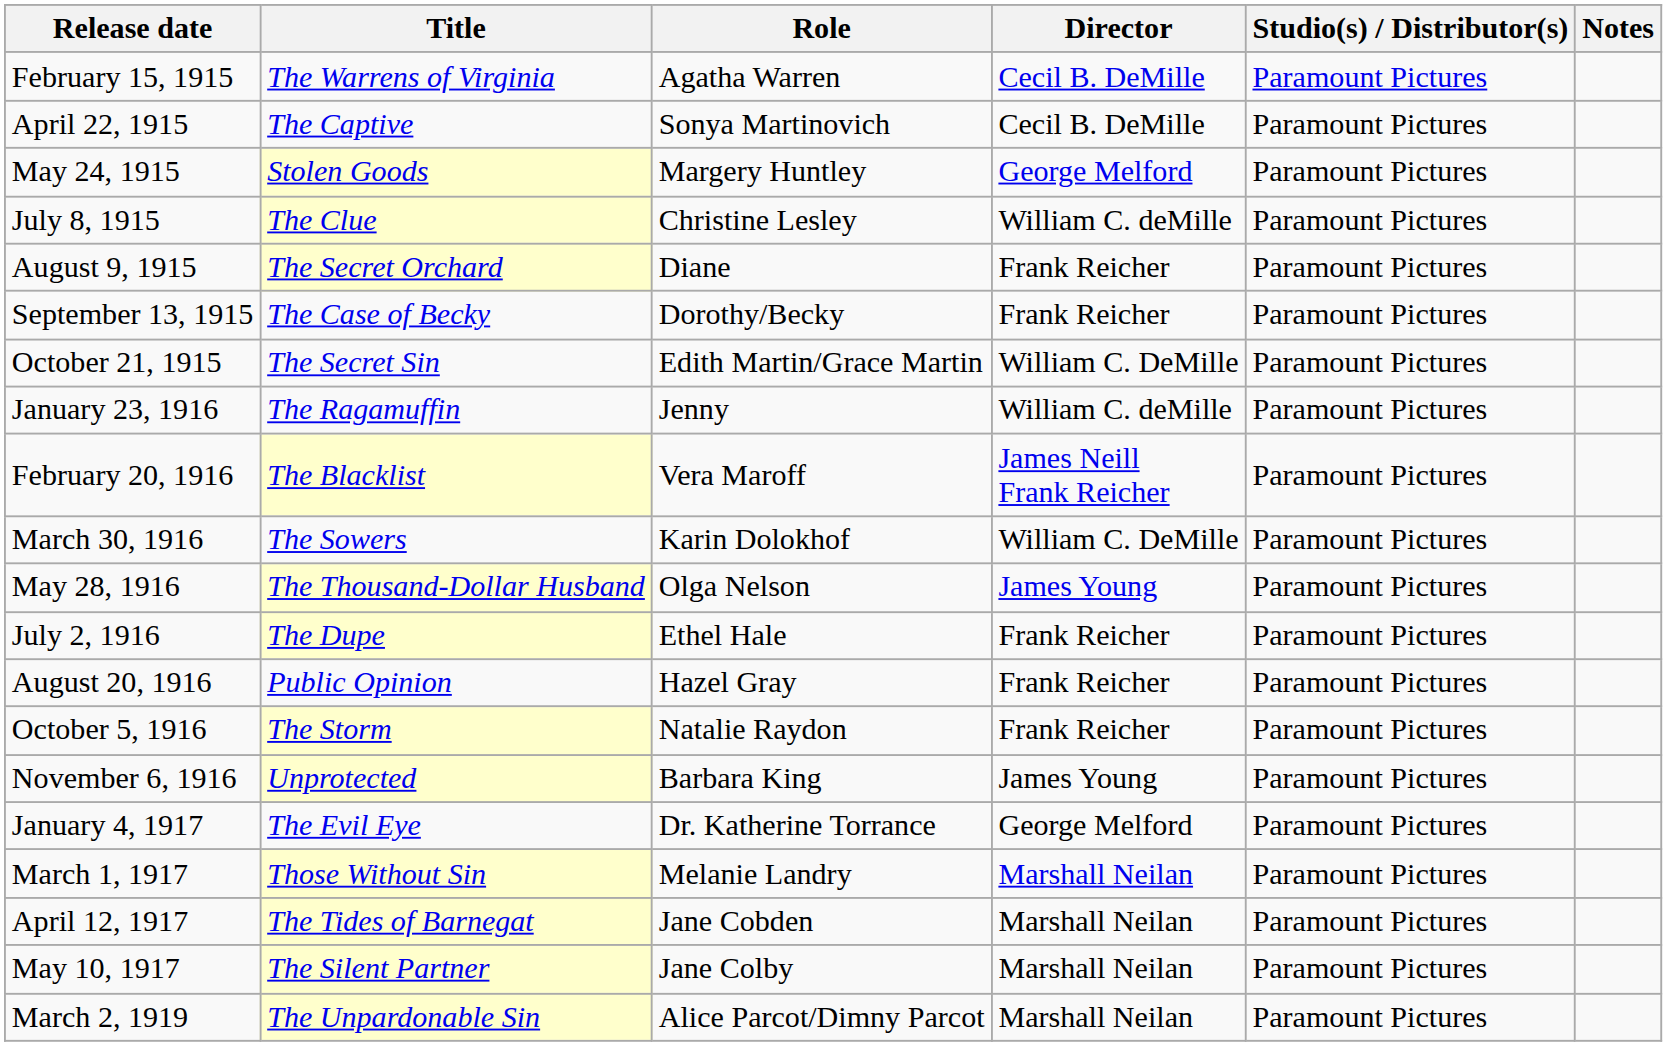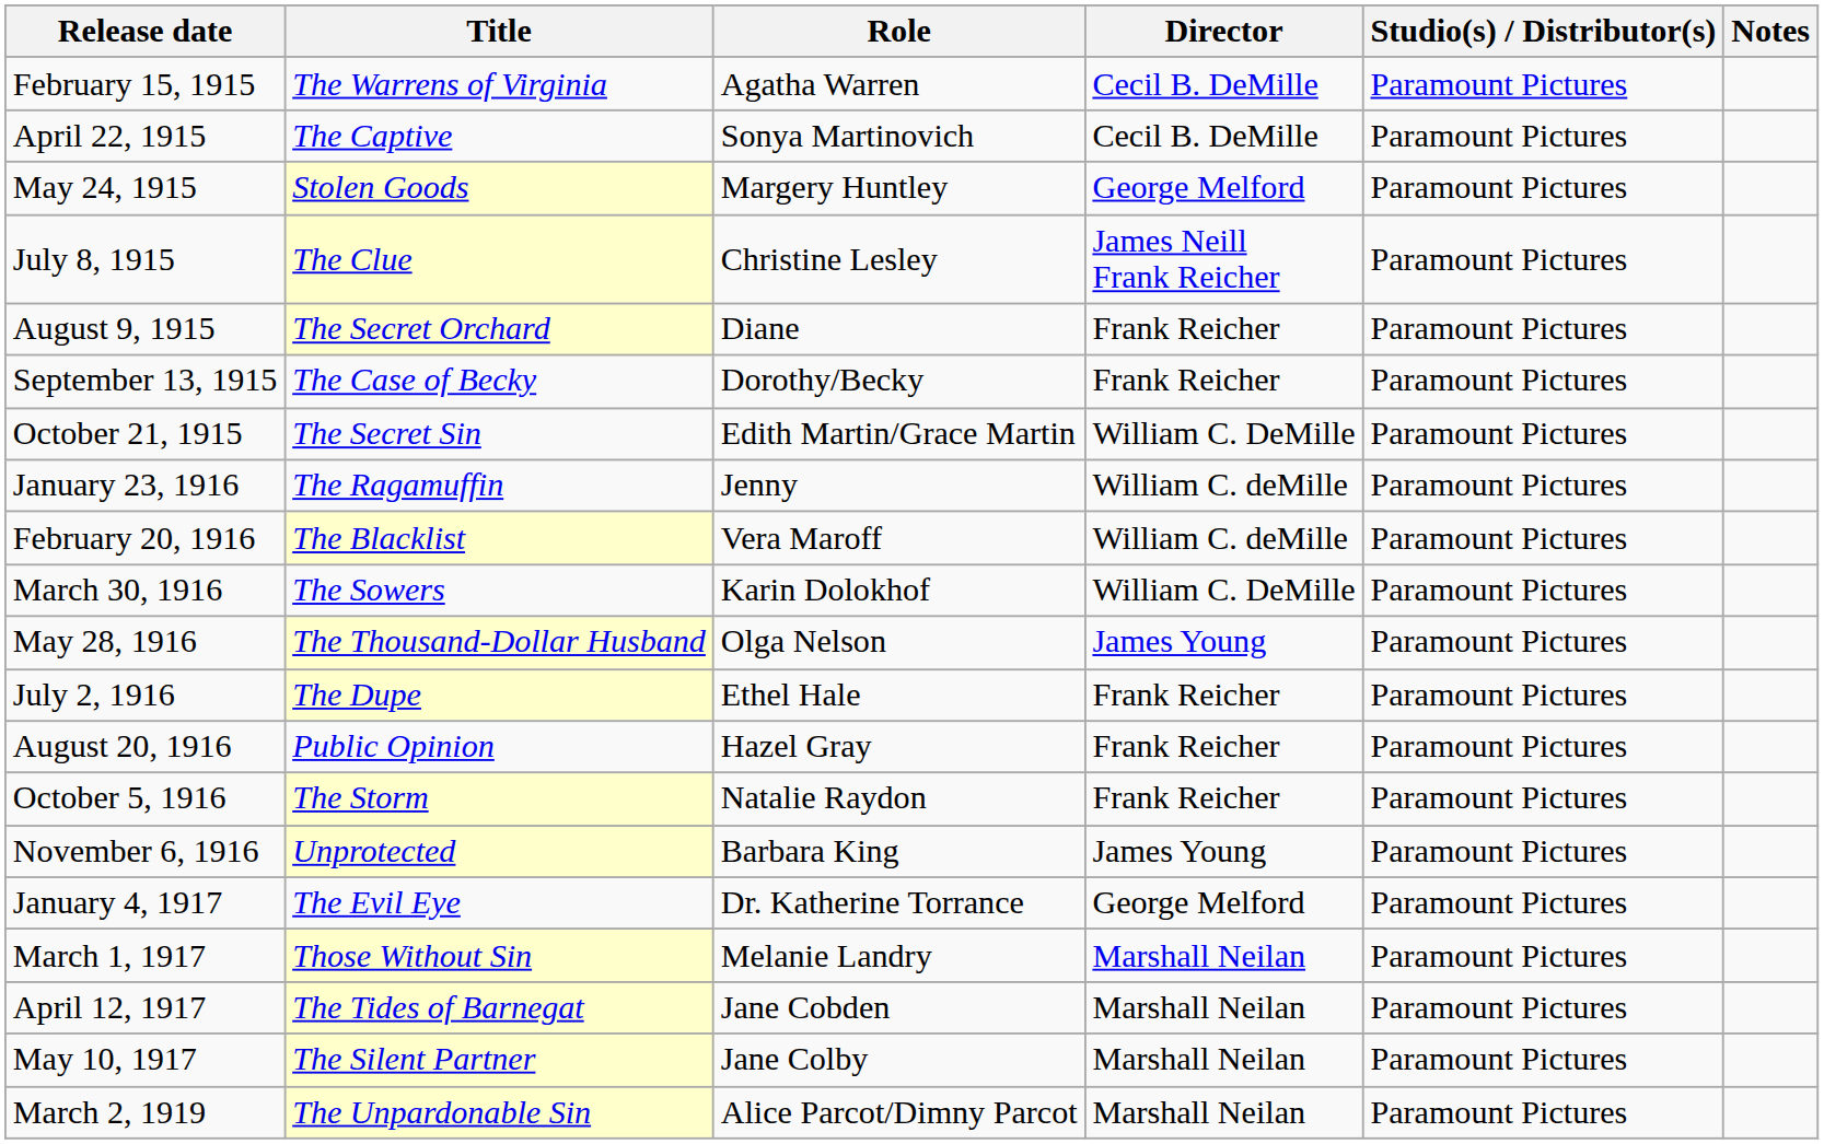 <table class="wikitable plainrowheaders sortable">
 <tr>
 <th scope="col">Release date</th>
 <th scope="col">Title</th>
 <th scope="col">Role</th>
 <th scope="col">Director</th>
 <th scope="col">Studio(s) / Distributor(s)</th>
 <th scope="col" class="unsortable">Notes</th>
 </tr>
 <tr>
 <td>February 15, 1915</td>
 <td><em><a href='#'>The Warrens of Virginia</a></em></td>
 <td>Agatha Warren</td>
 <td><a href='#'>Cecil B. DeMille</a></td>
 <td><a href='#'>Paramount Pictures</a></td>
 <td></td>
 </tr>
 <tr>
 <td>April 22, 1915</td>
 <td><em><a href='#'>The Captive</a></em></td>
 <td>Sonya Martinovich</td>
 <td>Cecil B. DeMille</td>
 <td>Paramount Pictures</td>
 <td></td>
 </tr>
 <tr>
 <td>May 24, 1915</td>
 <td style="background:#ffc;"><em><a href='#'>Stolen Goods</a></em> </td>
 <td>Margery Huntley</td>
 <td><a href='#'>George Melford</a></td>
 <td>Paramount Pictures</td>
 <td></td>
 </tr>
 <tr>
 <td>July 8, 1915</td>
 <td style="background:#ffc;"><em><a href='#'>The Clue</a></em> </td>
 <td>Christine Lesley</td>
-<td>William C. deMille</td>
+<td><a href='#'> James Neill</a><br><a href='#'>Frank Reicher</a></td>
 <td>Paramount Pictures</td>
 <td></td>
 </tr>
 <tr>
 <td>August 9, 1915</td>
 <td style="background:#ffc;"><em><a href='#'>The Secret Orchard</a></em> </td>
 <td>Diane</td>
 <td>Frank Reicher</td>
 <td>Paramount Pictures</td>
 <td></td>
 </tr>
 <tr>
 <td>September 13, 1915</td>
 <td><em><a href='#'>The Case of Becky</a></em></td>
 <td>Dorothy/Becky</td>
 <td>Frank Reicher</td>
 <td>Paramount Pictures</td>
 <td></td>
 </tr>
 <tr>
 <td>October 21, 1915</td>
 <td><em><a href='#'>The Secret Sin</a></em></td>
 <td>Edith Martin/Grace Martin</td>
 <td>William C. DeMille</td>
 <td>Paramount Pictures</td>
 <td></td>
 </tr>
 <tr>
 <td>January 23, 1916</td>
 <td><em><a href='#'>The Ragamuffin</a></em></td>
 <td>Jenny</td>
 <td>William C. deMille</td>
 <td>Paramount Pictures</td>
 <td></td>
 </tr>
 <tr>
 <td>February 20, 1916</td>
 <td style="background:#ffc;"><em><a href='#'>The Blacklist</a></em> </td>
 <td>Vera Maroff</td>
-<td><a href='#'> James Neill</a><br><a href='#'>Frank Reicher</a></td>
+<td>William C. deMille</td>
 <td>Paramount Pictures</td>
 <td></td>
 </tr>
 <tr>
 <td>March 30, 1916</td>
 <td><em><a href='#'>The Sowers</a></em></td>
 <td>Karin Dolokhof</td>
 <td>William C. DeMille</td>
 <td>Paramount Pictures</td>
 <td></td>
 </tr>
 <tr>
 <td>May 28, 1916</td>
 <td style="background:#ffc;"><em><a href='#'>The Thousand-Dollar Husband</a></em> </td>
 <td>Olga Nelson</td>
 <td><a href='#'> James Young</a></td>
 <td>Paramount Pictures</td>
 <td></td>
 </tr>
 <tr>
 <td>July 2, 1916</td>
 <td style="background:#ffc;"><em><a href='#'>The Dupe</a></em> </td>
 <td>Ethel Hale</td>
 <td>Frank Reicher</td>
 <td>Paramount Pictures</td>
 <td></td>
 </tr>
 <tr>
 <td>August 20, 1916</td>
 <td><em><a href='#'> Public Opinion</a></em></td>
 <td>Hazel Gray</td>
 <td>Frank Reicher</td>
 <td>Paramount Pictures</td>
 <td></td>
 </tr>
 <tr>
 <td>October 5, 1916</td>
 <td style="background:#ffc;"><em><a href='#'>The Storm</a></em> </td>
 <td>Natalie Raydon</td>
 <td>Frank Reicher</td>
 <td>Paramount Pictures</td>
 <td></td>
 </tr>
 <tr>
 <td>November 6, 1916</td>
 <td style="background:#ffc;"><em><a href='#'>Unprotected</a></em> </td>
 <td>Barbara King</td>
 <td>James Young</td>
 <td>Paramount Pictures</td>
 <td></td>
 </tr>
 <tr>
 <td>January 4, 1917</td>
 <td><em><a href='#'>The Evil Eye</a></em></td>
 <td>Dr. Katherine Torrance</td>
 <td>George Melford</td>
 <td>Paramount Pictures</td>
 <td></td>
 </tr>
 <tr>
 <td>March 1, 1917</td>
 <td style="background:#ffc;"><em><a href='#'>Those Without Sin</a></em> </td>
 <td>Melanie Landry</td>
 <td><a href='#'>Marshall Neilan</a></td>
 <td>Paramount Pictures</td>
 <td></td>
 </tr>
 <tr>
 <td>April 12, 1917</td>
 <td style="background:#ffc;"><em><a href='#'>The Tides of Barnegat</a></em> </td>
 <td>Jane Cobden</td>
 <td>Marshall Neilan</td>
 <td>Paramount Pictures</td>
 <td></td>
 </tr>
 <tr>
 <td>May 10, 1917</td>
 <td style="background:#ffc;"><em><a href='#'>The Silent Partner</a></em> </td>
 <td>Jane Colby</td>
 <td>Marshall Neilan</td>
 <td>Paramount Pictures</td>
 <td></td>
 </tr>
 <tr>
 <td>March 2, 1919</td>
 <td style="background:#ffc;"><em><a href='#'>The Unpardonable Sin</a></em> </td>
 <td>Alice Parcot/Dimny Parcot</td>
 <td>Marshall Neilan</td>
 <td>Paramount Pictures</td>
 <td></td>
 </tr>
 </table>
